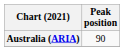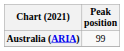 <table class="wikitable sortable plainrowheaders" style="text-align:center">
 <tr>
 <th scope="col">Chart (2021)</th>
 <th scope="col">Peak<br>position</th>
 </tr>
 <tr>
 <th scope="row">Australia (<a href='#'>ARIA</a>)</th>
-<td>90</td>
+<td>99</td>
 </tr>
 <tr>
 </tr>
 <tr>
 </tr>
 <tr>
 </tr>
 <tr>
 </tr>
 <tr>
 </tr>
 </table>
